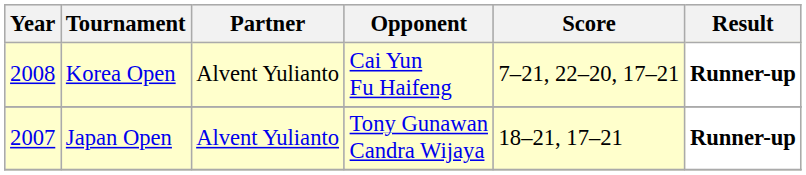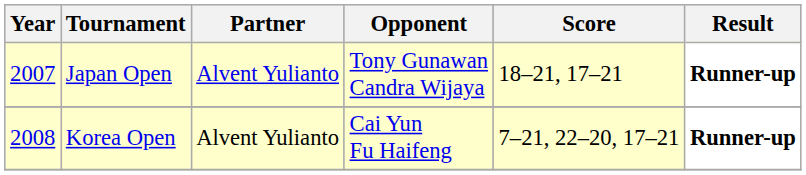 <table class="sortable wikitable" style="font-size: 90%;">
 <tr>
 <th>Year</th>
 <th>Tournament</th>
 <th>Partner</th>
 <th>Opponent</th>
 <th>Score</th>
 <th>Result</th>
+</tr>
+<tr style="background:#ffffcc">
+<td align="center"><a href='#'>2007</a></td>
+<td align="left"><a href='#'>Japan Open</a></td>
+<td align="left"> <a href='#'>Alvent Yulianto</a></td>
+<td align="left"> <a href='#'>Tony Gunawan</a> <br>  <a href='#'>Candra Wijaya</a></td>
+<td align="left">18–21, 17–21</td>
+<td style="text-align:left; background:white"> <strong>Runner-up</strong></td>
+</tr>
+<tr>
 </tr>
 <tr style="background:#ffffcc">
 <td align="center"><a href='#'>2008</a></td>
 <td align="left"><a href='#'>Korea Open</a></td>
 <td align="left"> Alvent Yulianto</td>
 <td align="left"> <a href='#'>Cai Yun</a> <br>  <a href='#'>Fu Haifeng</a></td>
 <td align="left">7–21, 22–20, 17–21</td>
 <td style="text-align:left; background:white"> <strong>Runner-up</strong></td>
 </tr>
 <tr>
 </tr>
-<tr style="background:#ffffcc">
-<td align="center"><a href='#'>2007</a></td>
-<td align="left"><a href='#'>Japan Open</a></td>
-<td align="left"> <a href='#'>Alvent Yulianto</a></td>
-<td align="left"> <a href='#'>Tony Gunawan</a> <br>  <a href='#'>Candra Wijaya</a></td>
-<td align="left">18–21, 17–21</td>
-<td style="text-align:left; background:white"> <strong>Runner-up</strong></td>
-</tr>
-<tr>
-</tr>
 </table>
